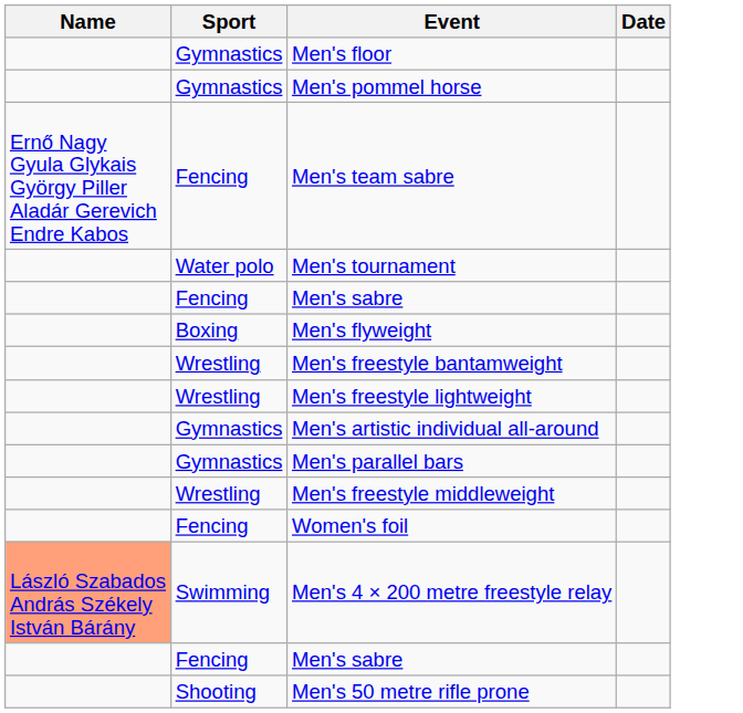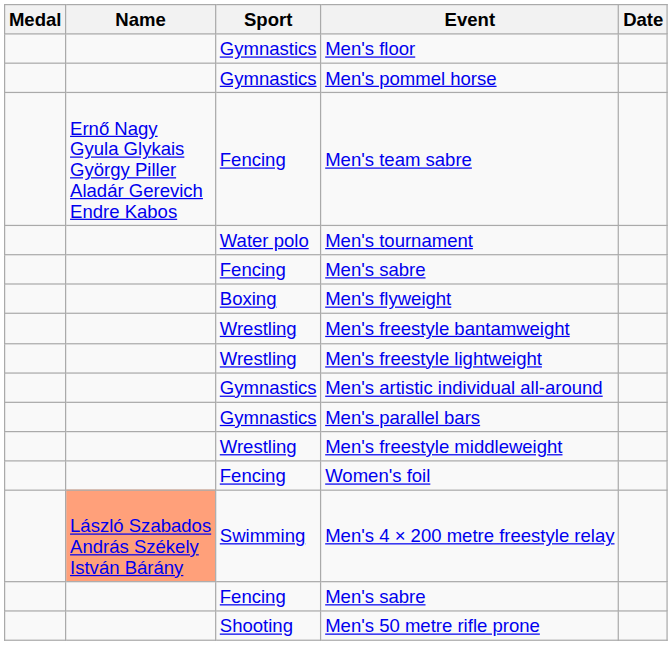 <table class="wikitable sortable"  style="font-size:95%">
 <tr>
+<th>Medal</th>
 <th>Name</th>
 <th>Sport</th>
 <th>Event</th>
 <th>Date</th>
 </tr>
 <tr>
 <td></td>
+<td></td>
 <td><a href='#'>Gymnastics</a></td>
 <td><a href='#'>Men's floor</a></td>
 <td></td>
 </tr>
 <tr>
 <td></td>
+<td></td>
 <td><a href='#'>Gymnastics</a></td>
 <td><a href='#'>Men's pommel horse</a></td>
 <td></td>
 </tr>
 <tr>
+<td></td>
 <td><br><a href='#'>Ernő Nagy</a><br><a href='#'>Gyula Glykais</a><br><a href='#'>György Piller</a><br><a href='#'>Aladár Gerevich</a><br><a href='#'>Endre Kabos</a></td>
 <td><a href='#'>Fencing</a></td>
 <td><a href='#'>Men's team sabre</a></td>
 <td></td>
 </tr>
 <tr>
 <td></td>
+<td></td>
 <td><a href='#'>Water polo</a></td>
 <td><a href='#'>Men's tournament</a></td>
 <td></td>
 </tr>
 <tr>
+<td></td>
 <td></td>
 <td><a href='#'>Fencing</a></td>
 <td><a href='#'>Men's sabre</a></td>
 <td></td>
 </tr>
 <tr>
 <td></td>
+<td></td>
 <td><a href='#'>Boxing</a></td>
 <td><a href='#'>Men's flyweight</a></td>
 <td></td>
 </tr>
 <tr>
+<td></td>
 <td></td>
 <td><a href='#'>Wrestling</a></td>
 <td><a href='#'>Men's freestyle bantamweight</a></td>
 <td></td>
 </tr>
 <tr>
 <td></td>
+<td></td>
 <td><a href='#'>Wrestling</a></td>
 <td><a href='#'>Men's freestyle lightweight</a></td>
 <td></td>
 </tr>
 <tr>
+<td></td>
 <td></td>
 <td><a href='#'>Gymnastics</a></td>
 <td><a href='#'>Men's artistic individual all-around</a></td>
 <td></td>
 </tr>
 <tr>
 <td></td>
+<td></td>
 <td><a href='#'>Gymnastics</a></td>
 <td><a href='#'>Men's parallel bars</a></td>
 <td></td>
 </tr>
 <tr>
+<td></td>
 <td></td>
 <td><a href='#'>Wrestling</a></td>
 <td><a href='#'>Men's freestyle middleweight</a></td>
 <td></td>
 </tr>
 <tr>
 <td></td>
+<td></td>
 <td><a href='#'>Fencing</a></td>
 <td><a href='#'>Women's foil</a></td>
 <td></td>
 </tr>
 <tr>
+<td></td>
 <td style="background: lightsalmon;"><br><a href='#'>László Szabados</a><br><a href='#'>András Székely</a><br><a href='#'>István Bárány</a></td>
 <td><a href='#'>Swimming</a></td>
 <td><a href='#'>Men's 4 × 200 metre freestyle relay</a></td>
 <td></td>
 </tr>
 <tr>
 <td></td>
+<td></td>
 <td><a href='#'>Fencing</a></td>
 <td><a href='#'>Men's sabre</a></td>
 <td></td>
 </tr>
 <tr>
 <td></td>
+<td></td>
 <td><a href='#'>Shooting</a></td>
 <td><a href='#'>Men's 50 metre rifle prone</a></td>
 <td></td>
 </tr>
 </table>
